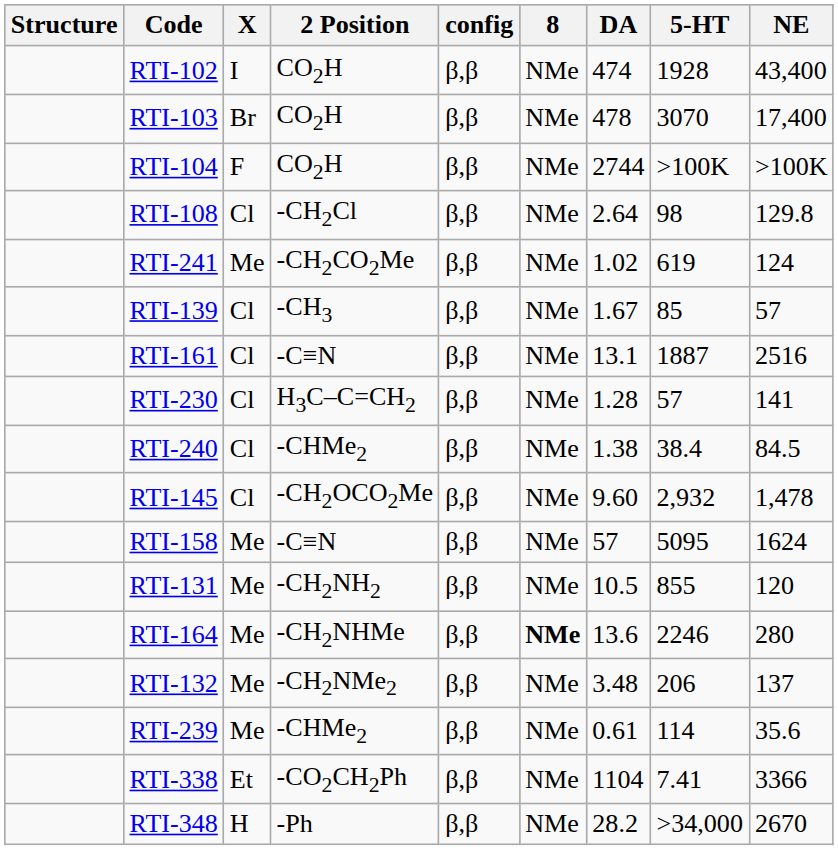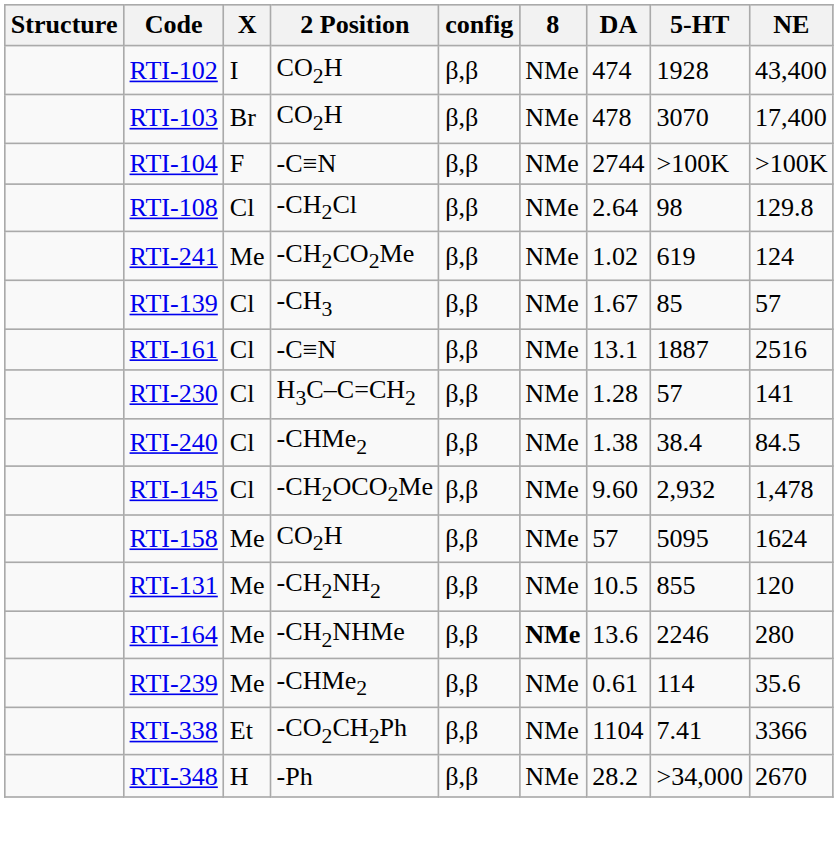 <table class="wikitable">
 <tr>
 <th>Structure</th>
 <th>Code</th>
 <th>X</th>
 <th>2 Position</th>
 <th>config</th>
 <th>8</th>
 <th>DA</th>
 <th>5-HT</th>
 <th>NE</th>
 </tr>
 <tr>
 <td></td>
 <td><a href='#'>RTI-102</a></td>
 <td>I</td>
 <td>CO<sub>2</sub>H</td>
 <td>β,β</td>
 <td>NMe</td>
 <td>474</td>
 <td>1928</td>
 <td>43,400</td>
 </tr>
 <tr>
 <td></td>
 <td><a href='#'>RTI-103</a></td>
 <td>Br</td>
 <td>CO<sub>2</sub>H</td>
 <td>β,β</td>
 <td>NMe</td>
 <td>478</td>
 <td>3070</td>
 <td>17,400</td>
 </tr>
 <tr>
 <td></td>
 <td><a href='#'>RTI-104</a></td>
 <td>F</td>
-<td>CO<sub>2</sub>H</td>
+<td>-C≡N</td>
 <td>β,β</td>
 <td>NMe</td>
 <td>2744</td>
 <td>>100K</td>
 <td>>100K</td>
 </tr>
 <tr>
 <td></td>
 <td><a href='#'>RTI-108</a></td>
 <td>Cl</td>
 <td>-CH<sub>2</sub>Cl</td>
 <td>β,β</td>
 <td>NMe</td>
 <td>2.64</td>
 <td>98</td>
 <td>129.8</td>
 </tr>
 <tr>
 <td></td>
 <td><a href='#'>RTI-241</a></td>
 <td>Me</td>
 <td>-CH<sub>2</sub>CO<sub>2</sub>Me</td>
 <td>β,β</td>
 <td>NMe</td>
 <td>1.02</td>
 <td>619</td>
 <td>124</td>
 </tr>
 <tr>
 <td></td>
 <td><a href='#'>RTI-139</a></td>
 <td>Cl</td>
 <td>-CH<sub>3</sub></td>
 <td>β,β</td>
 <td>NMe</td>
 <td>1.67</td>
 <td>85</td>
 <td>57</td>
 </tr>
 <tr>
 <td></td>
 <td><a href='#'>RTI-161</a></td>
 <td>Cl</td>
 <td>-C≡N</td>
 <td>β,β</td>
 <td>NMe</td>
 <td>13.1</td>
 <td>1887</td>
 <td>2516</td>
 </tr>
 <tr>
 <td></td>
 <td><a href='#'>RTI-230</a></td>
 <td>Cl</td>
 <td>H<sub>3</sub>C–C=CH<sub>2</sub></td>
 <td>β,β</td>
 <td>NMe</td>
 <td>1.28</td>
 <td>57</td>
 <td>141</td>
 </tr>
 <tr>
 <td></td>
 <td><a href='#'>RTI-240</a></td>
 <td>Cl</td>
 <td>-CHMe<sub>2</sub></td>
 <td>β,β</td>
 <td>NMe</td>
 <td>1.38</td>
 <td>38.4</td>
 <td>84.5</td>
 </tr>
 <tr>
 <td></td>
 <td><a href='#'>RTI-145</a></td>
 <td>Cl</td>
 <td>-CH<sub>2</sub>OCO<sub>2</sub>Me</td>
 <td>β,β</td>
 <td>NMe</td>
 <td>9.60</td>
 <td>2,932</td>
 <td>1,478</td>
 </tr>
 <tr>
 <td></td>
 <td><a href='#'>RTI-158</a></td>
 <td>Me</td>
-<td>-C≡N</td>
+<td>CO<sub>2</sub>H</td>
 <td>β,β</td>
 <td>NMe</td>
 <td>57</td>
 <td>5095</td>
 <td>1624</td>
 </tr>
 <tr>
 <td></td>
 <td><a href='#'>RTI-131</a></td>
 <td>Me</td>
 <td>-CH<sub>2</sub>NH<sub>2</sub></td>
 <td>β,β</td>
 <td>NMe</td>
 <td>10.5</td>
 <td>855</td>
 <td>120</td>
 </tr>
 <tr>
 <td></td>
 <td><a href='#'>RTI-164</a></td>
 <td>Me</td>
 <td>-CH<sub>2</sub>NHMe</td>
 <td>β,β</td>
 <td><strong>NMe</strong></td>
 <td>13.6</td>
 <td>2246</td>
 <td>280</td>
-</tr>
-<tr>
-<td></td>
-<td><a href='#'>RTI-132</a></td>
-<td>Me</td>
-<td>-CH<sub>2</sub>NMe<sub>2</sub></td>
-<td>β,β</td>
-<td>NMe</td>
-<td>3.48</td>
-<td>206</td>
-<td>137</td>
 </tr>
 <tr>
 <td></td>
 <td><a href='#'>RTI-239</a></td>
 <td>Me</td>
 <td>-CHMe<sub>2</sub></td>
 <td>β,β</td>
 <td>NMe</td>
 <td>0.61</td>
 <td>114</td>
 <td>35.6</td>
 </tr>
 <tr>
 <td></td>
 <td><a href='#'>RTI-338</a></td>
 <td>Et</td>
 <td>-CO<sub>2</sub>CH<sub>2</sub>Ph</td>
 <td>β,β</td>
 <td>NMe</td>
 <td>1104</td>
 <td>7.41</td>
 <td>3366</td>
 </tr>
 <tr>
 <td></td>
 <td><a href='#'>RTI-348</a></td>
 <td>H</td>
 <td>-Ph</td>
 <td>β,β</td>
 <td>NMe</td>
 <td>28.2</td>
 <td>>34,000</td>
 <td>2670</td>
 </tr>
 </table>
